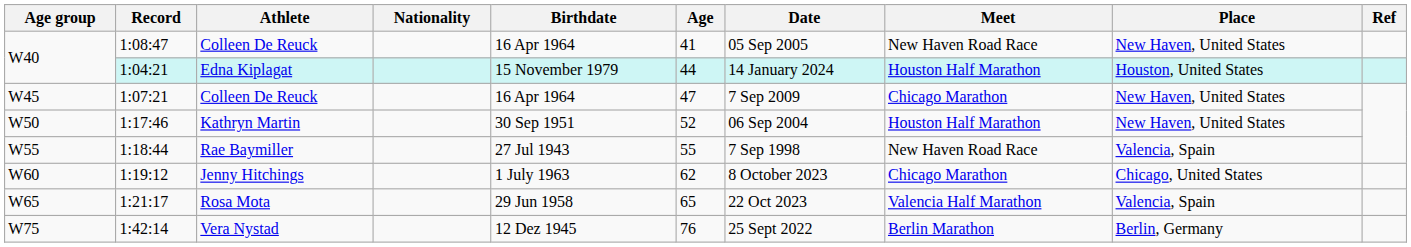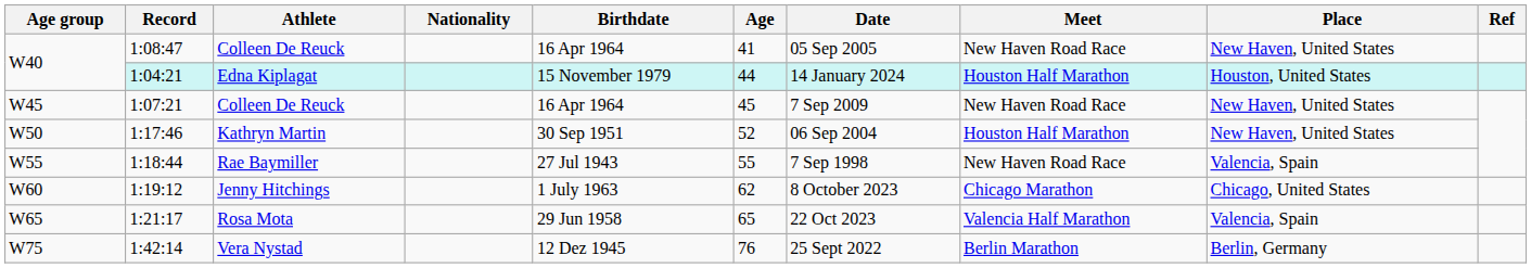 <table class="wikitable" style="font-size:90%; width: 100%;">
 <tr>
 <th>Age group</th>
 <th>Record</th>
 <th>Athlete</th>
 <th>Nationality</th>
 <th>Birthdate</th>
 <th>Age</th>
 <th>Date</th>
 <th>Meet</th>
 <th>Place</th>
 <th>Ref</th>
 </tr>
 <tr>
 <td rowspan=2>W40</td>
 <td>1:08:47</td>
 <td><a href='#'>Colleen De Reuck</a></td>
 <td></td>
 <td>16 Apr 1964</td>
 <td>41</td>
 <td>05 Sep 2005</td>
 <td>New Haven Road Race</td>
 <td><a href='#'>New Haven</a>, United States</td>
 </tr>
 <tr style="background:#cef6f5;">
 <td>1:04:21</td>
 <td><a href='#'>Edna Kiplagat</a></td>
 <td></td>
 <td>15 November 1979</td>
 <td>44</td>
 <td>14 January 2024</td>
 <td><a href='#'>Houston Half Marathon</a></td>
 <td><a href='#'>Houston</a>, United States</td>
 <td></td>
 </tr>
 <tr>
 <td>W45</td>
 <td>1:07:21</td>
 <td><a href='#'>Colleen De Reuck</a></td>
 <td></td>
 <td>16 Apr 1964</td>
-<td>47</td>
+<td>45</td>
 <td>7 Sep 2009</td>
-<td><a href='#'>Chicago Marathon</a></td>
+<td>New Haven Road Race</td>
 <td><a href='#'>New Haven</a>, United States</td>
 </tr>
 <tr>
 <td>W50</td>
 <td>1:17:46</td>
 <td><a href='#'>Kathryn Martin</a></td>
 <td></td>
 <td>30 Sep 1951</td>
 <td>52</td>
 <td>06 Sep 2004</td>
 <td><a href='#'>Houston Half Marathon</a></td>
 <td><a href='#'>New Haven</a>, United States</td>
 </tr>
 <tr>
 <td>W55</td>
 <td>1:18:44</td>
 <td><a href='#'>Rae Baymiller</a></td>
 <td></td>
 <td>27 Jul 1943</td>
 <td>55</td>
 <td>7 Sep 1998</td>
 <td>New Haven Road Race</td>
 <td><a href='#'>Valencia</a>, Spain</td>
 </tr>
 <tr>
 <td>W60</td>
 <td>1:19:12</td>
 <td><a href='#'>Jenny Hitchings</a></td>
 <td></td>
 <td>1 July 1963</td>
 <td>62</td>
 <td>8 October 2023</td>
 <td><a href='#'>Chicago Marathon</a></td>
 <td><a href='#'>Chicago</a>, United States</td>
 <td></td>
 </tr>
 <tr>
 <td>W65</td>
 <td>1:21:17</td>
 <td><a href='#'>Rosa Mota</a></td>
 <td></td>
 <td>29 Jun 1958</td>
 <td>65</td>
 <td>22 Oct 2023</td>
 <td><a href='#'>Valencia Half Marathon</a></td>
 <td><a href='#'>Valencia</a>, Spain</td>
 <td></td>
 </tr>
 <tr>
 <td>W75</td>
 <td>1:42:14</td>
 <td><a href='#'>Vera Nystad</a></td>
 <td></td>
 <td>12 Dez 1945</td>
 <td>76</td>
 <td>25 Sept 2022</td>
 <td><a href='#'>Berlin Marathon</a></td>
 <td><a href='#'>Berlin</a>, Germany</td>
 <td></td>
 </tr>
 </table>
